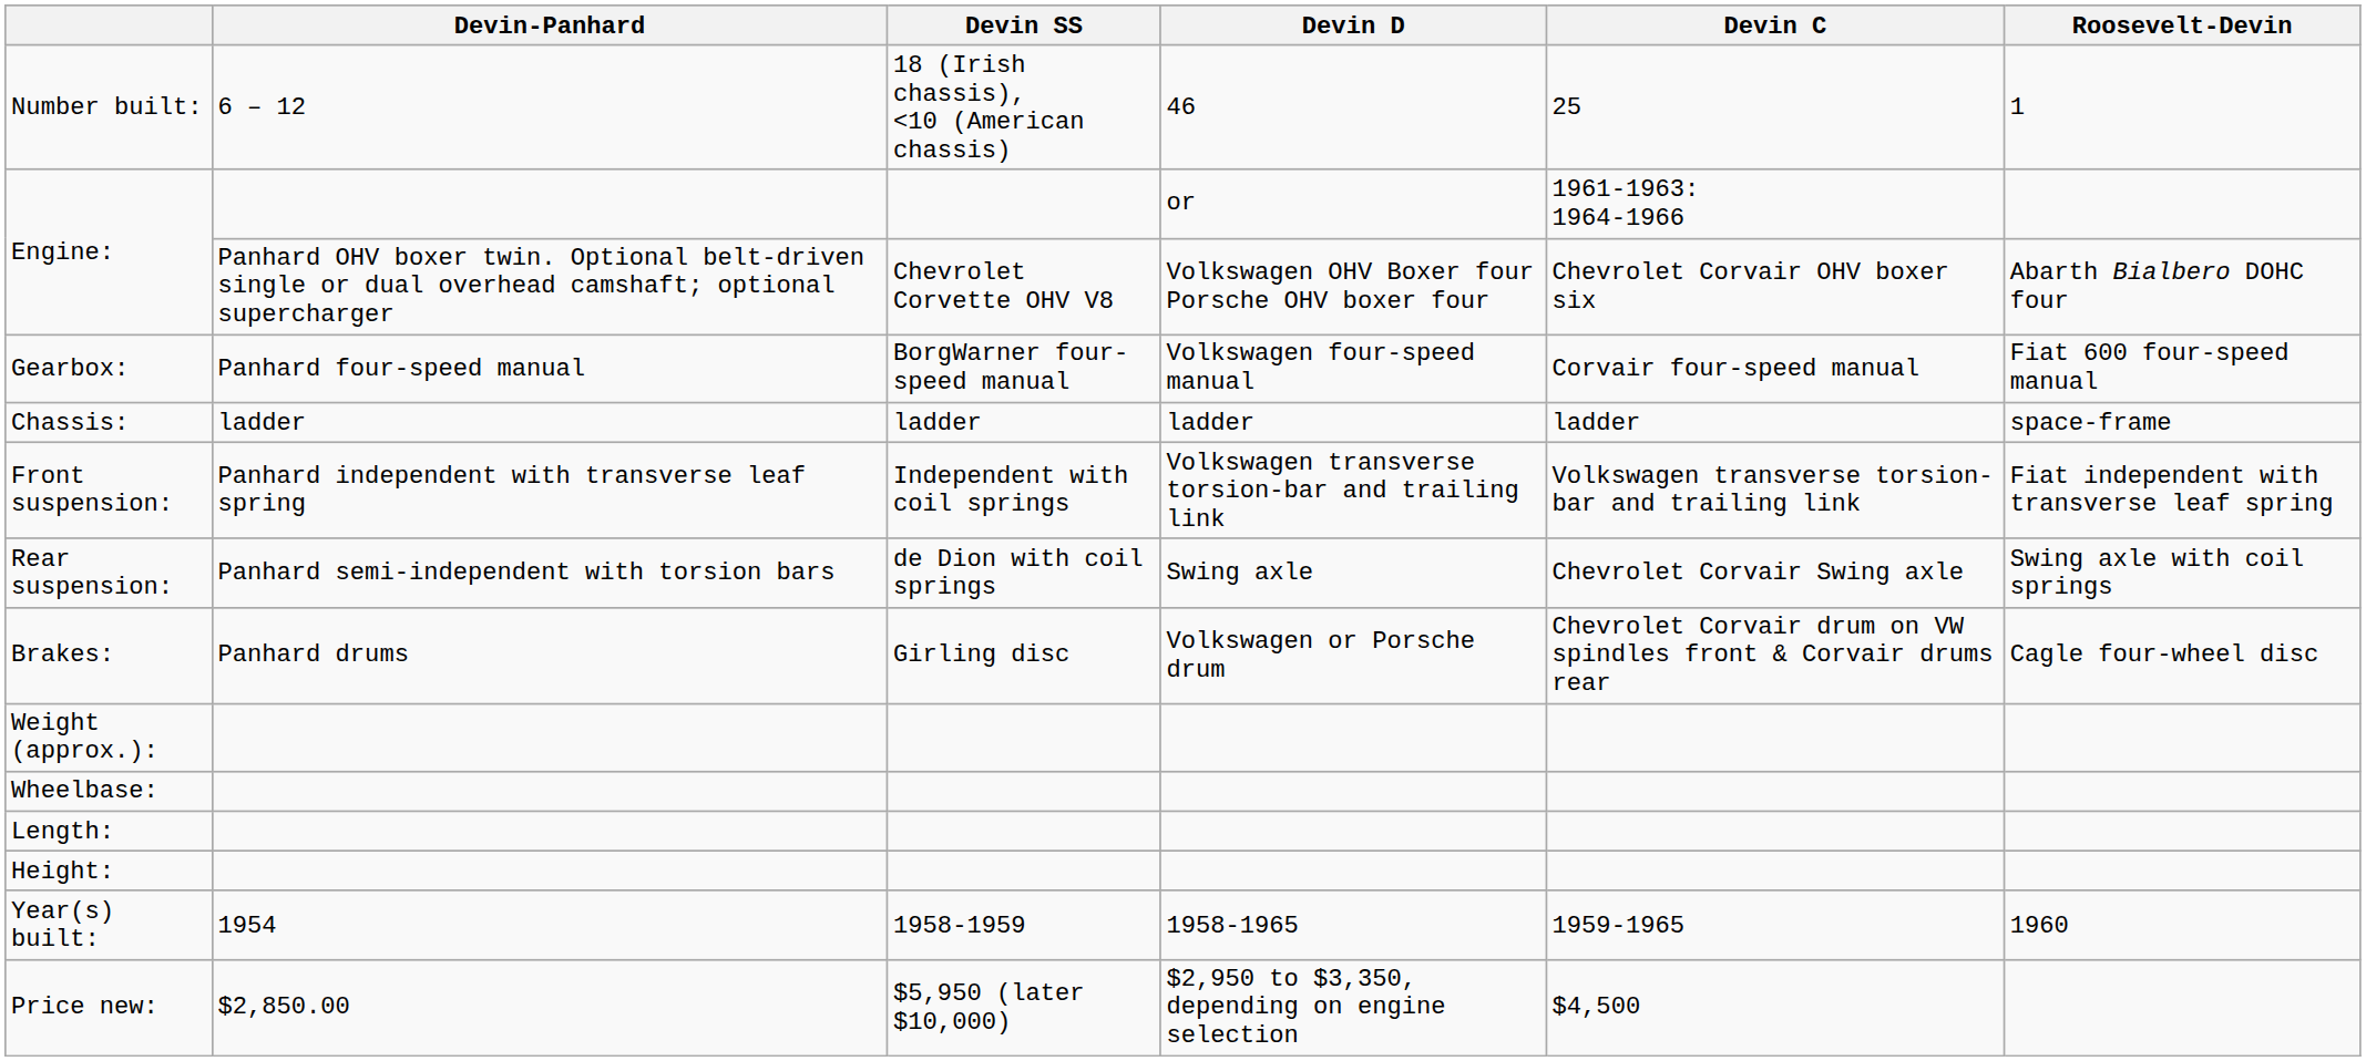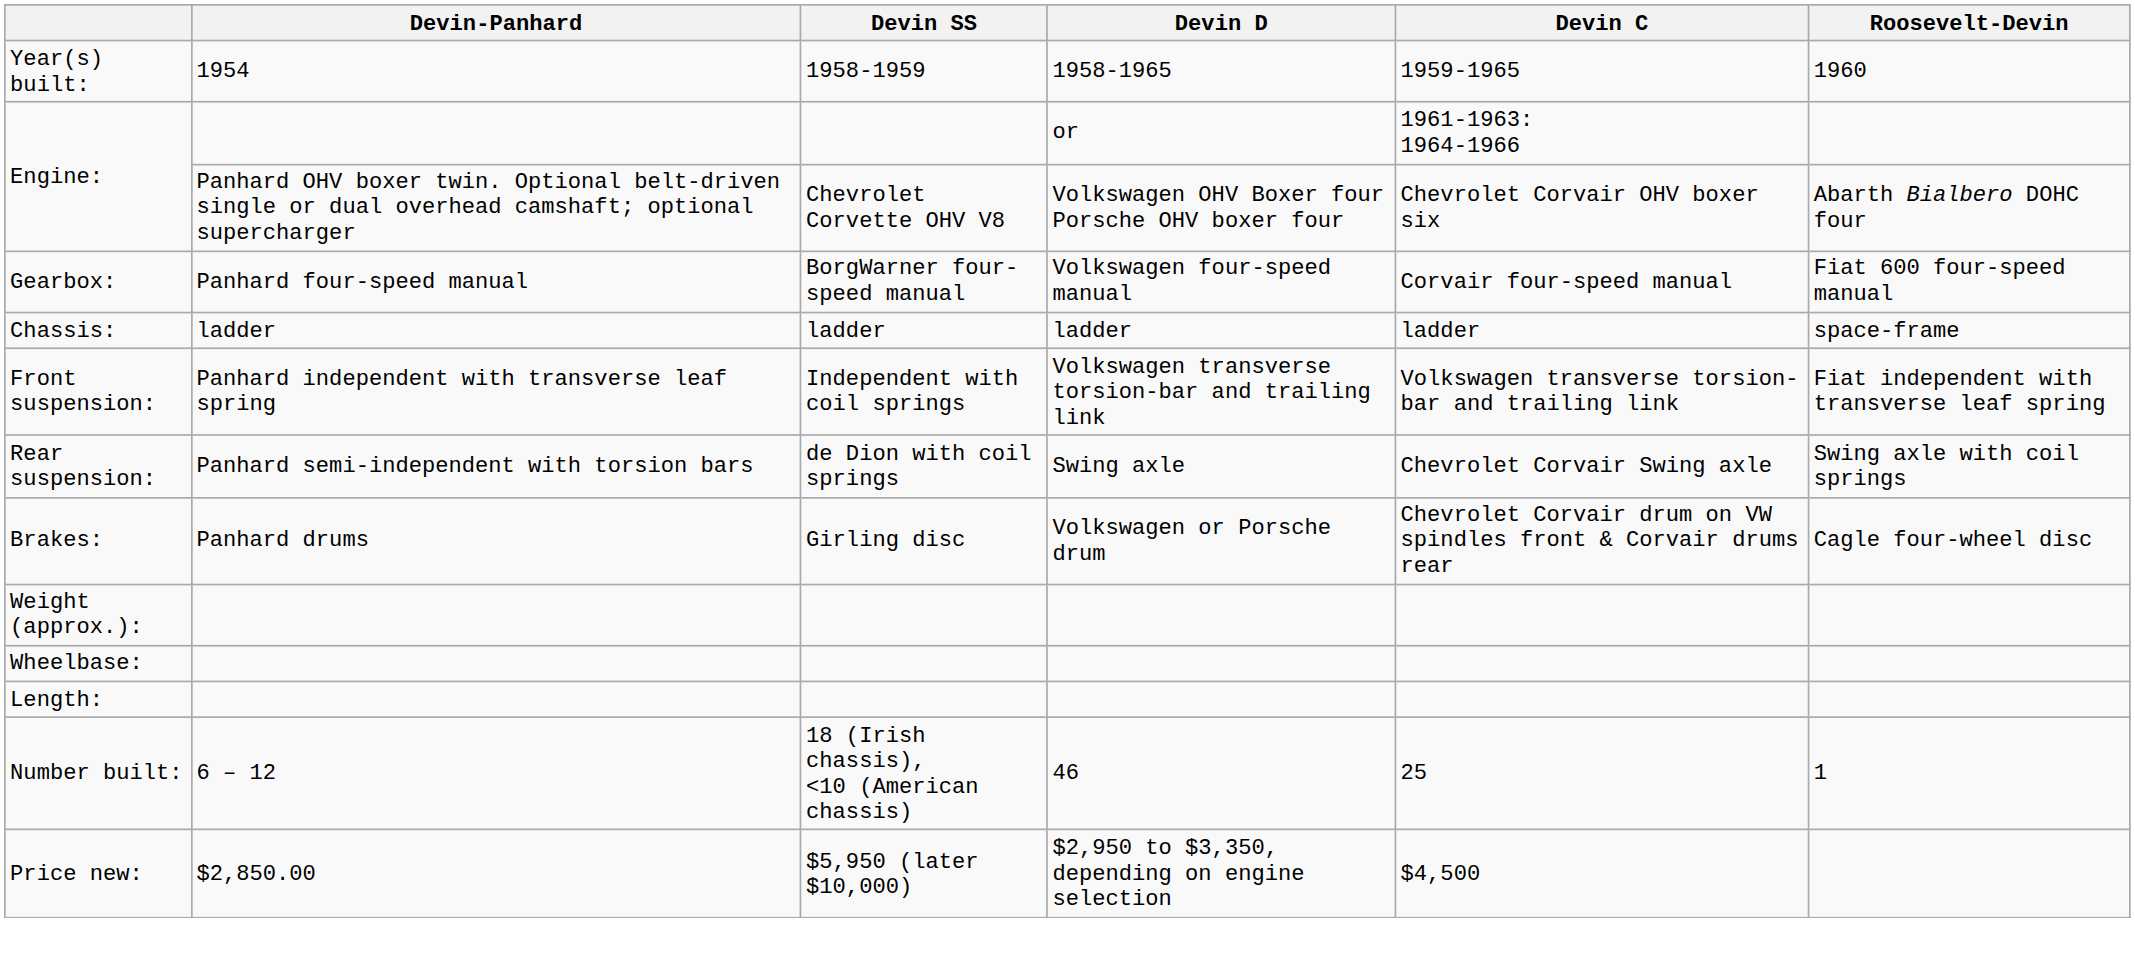 <table class="wikitable defaultcenter col1left">
 <tr>
 <th></th>
 <th>Devin-Panhard</th>
 <th>Devin SS</th>
 <th>Devin D</th>
 <th>Devin C</th>
 <th>Roosevelt-Devin</th>
 </tr>
 <tr>
-<td>Number built:</td>
-<td>6 – 12</td>
-<td>18 (Irish chassis),<br> <10 (American chassis)</td>
-<td>46</td>
-<td>25</td>
-<td>1</td>
+<td>Year(s) built:</td>
+<td>1954</td>
+<td>1958-1959</td>
+<td>1958-1965</td>
+<td>1959-1965</td>
+<td>1960</td>
 </tr>
 <tr>
 <td rowspan="2">Engine:</td>
 <td></td>
 <td></td>
 <td> or<br></td>
 <td>1961-1963: <br>1964-1966 </td>
 <td></td>
 </tr>
 <tr>
 <td>Panhard OHV boxer twin. Optional belt-driven single or dual overhead camshaft; optional supercharger</td>
 <td>Chevrolet Corvette OHV V8</td>
 <td>Volkswagen OHV Boxer four<br>Porsche OHV boxer four</td>
 <td>Chevrolet Corvair OHV boxer six</td>
 <td>Abarth <em>Bialbero</em> DOHC four</td>
 </tr>
 <tr>
 <td>Gearbox:</td>
 <td>Panhard four-speed manual</td>
 <td>BorgWarner four-speed manual</td>
 <td>Volkswagen four-speed manual</td>
 <td>Corvair four-speed manual</td>
 <td>Fiat 600 four-speed manual</td>
 </tr>
 <tr>
 <td>Chassis:</td>
 <td>ladder</td>
 <td>ladder</td>
 <td>ladder</td>
 <td>ladder</td>
 <td>space-frame</td>
 </tr>
 <tr>
 <td>Front suspension:</td>
 <td>Panhard independent with transverse leaf spring</td>
 <td>Independent with coil springs</td>
 <td>Volkswagen transverse torsion-bar and trailing link</td>
 <td>Volkswagen transverse torsion-bar and trailing link</td>
 <td>Fiat independent with transverse leaf spring</td>
 </tr>
 <tr>
 <td>Rear suspension:</td>
 <td>Panhard semi-independent with torsion bars</td>
 <td>de Dion with coil springs</td>
 <td>Swing axle</td>
 <td>Chevrolet Corvair Swing axle</td>
 <td>Swing axle with coil springs</td>
 </tr>
 <tr>
 <td>Brakes:</td>
 <td>Panhard drums</td>
 <td>Girling disc</td>
 <td>Volkswagen or Porsche drum</td>
 <td>Chevrolet Corvair drum on VW spindles front & Corvair drums rear</td>
 <td>Cagle four-wheel disc</td>
 </tr>
 <tr>
 <td>Weight (approx.):</td>
 <td></td>
 <td></td>
 <td></td>
 <td></td>
 <td></td>
 </tr>
 <tr>
 <td>Wheelbase:</td>
 <td></td>
 <td></td>
 <td></td>
 <td></td>
 <td></td>
 </tr>
 <tr>
 <td>Length:</td>
 <td></td>
 <td></td>
 <td></td>
 <td></td>
 <td></td>
 </tr>
 <tr>
-<td>Height:</td>
-<td></td>
-<td></td>
-<td></td>
-<td></td>
-<td></td>
-</tr>
-<tr>
-<td>Year(s) built:</td>
-<td>1954</td>
-<td>1958-1959</td>
-<td>1958-1965</td>
-<td>1959-1965</td>
-<td>1960</td>
+<td>Number built:</td>
+<td>6 – 12</td>
+<td>18 (Irish chassis),<br> <10 (American chassis)</td>
+<td>46</td>
+<td>25</td>
+<td>1</td>
 </tr>
 <tr>
 <td>Price new:</td>
 <td>$2,850.00</td>
 <td>$5,950 (later $10,000)</td>
 <td>$2,950 to $3,350, depending on engine selection</td>
 <td>$4,500</td>
 <td></td>
 </tr>
 </table>
